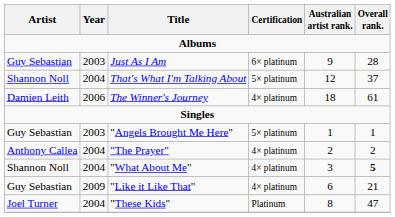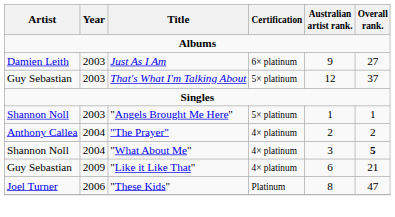 <table class="wikitable">
 <tr>
 <th>Artist</th>
 <th>Year</th>
 <th>Title</th>
 <th><small>Certification</small></th>
 <th><small>Australian<br>artist rank.</small></th>
 <th><small>Overall<br> rank.</small></th>
 </tr>
 <tr>
 <td style="text-align:center;" colspan="6"><strong>Albums</strong></td>
 </tr>
 <tr>
-<td><a href='#'>Guy Sebastian</a></td>
+<td><a href='#'>Damien Leith</a></td>
 <td>2003</td>
 <td><em><a href='#'>Just As I Am</a></em></td>
 <td><small> 6× platinum</small></td>
 <td style="text-align:center;">9</td>
-<td style="text-align:center;">28</td>
+<td style="text-align:center;">27</td>
 </tr>
 <tr>
-<td><a href='#'>Shannon Noll</a></td>
-<td>2004</td>
+<td>Guy Sebastian</td>
+<td>2003</td>
 <td><em><a href='#'>That's What I'm Talking About</a></em></td>
 <td><small> 5× platinum</small></td>
 <td style="text-align:center;">12</td>
 <td style="text-align:center;">37</td>
 </tr>
 <tr>
-<td><a href='#'>Damien Leith</a></td>
-<td>2006</td>
-<td><em><a href='#'>The Winner's Journey</a></em></td>
-<td><small>4× platinum</small></td>
-<td style="text-align:center;">18</td>
-<td style="text-align:center;">61</td>
-</tr>
-<tr>
 <td style="text-align:center;" colspan="6"><strong>Singles</strong></td>
 </tr>
 <tr>
-<td>Guy Sebastian</td>
+<td><a href='#'>Shannon Noll</a></td>
 <td>2003</td>
 <td>"<a href='#'>Angels Brought Me Here</a>"</td>
 <td><small>5× platinum</small></td>
 <td style="text-align:center;">1</td>
 <td style="text-align:center;">1</td>
 </tr>
 <tr>
 <td><a href='#'>Anthony Callea</a></td>
 <td>2004</td>
 <td><a href='#'>"The Prayer"</a></td>
 <td><small>4× platinum</small></td>
 <td style="text-align:center;">2</td>
 <td style="text-align:center;">2</td>
 </tr>
 <tr>
 <td>Shannon Noll</td>
 <td>2004</td>
 <td>"<a href='#'>What About Me</a>"</td>
 <td><small>4× platinum</small></td>
 <td style="text-align:center;">3</td>
 <td style="text-align:center;"><strong>5</strong></td>
 </tr>
 <tr>
 <td>Guy Sebastian</td>
 <td>2009</td>
 <td>"<a href='#'>Like it Like That</a>"</td>
 <td><small>4× platinum</small></td>
 <td style="text-align:center;">6</td>
 <td style="text-align:center;">21</td>
 </tr>
 <tr>
 <td><a href='#'>Joel Turner</a></td>
-<td>2004</td>
+<td>2006</td>
 <td>"<a href='#'>These Kids</a>"</td>
 <td><small>Platinum</small></td>
 <td style="text-align:center;">8</td>
 <td style="text-align:center;">47</td>
 </tr>
 <tr>
 </tr>
 </table>
